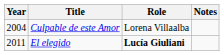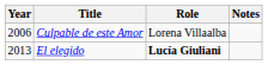 <table class="wikitable sortable">
 <tr>
 <th>Year</th>
 <th>Title</th>
 <th>Role</th>
 <th class="unsortable">Notes</th>
 </tr>
 <tr>
-<td>2004</td>
+<td>2006</td>
 <td><em><a href='#'>Culpable de este Amor</a></em></td>
 <td>Lorena Villaalba</td>
 <td></td>
 </tr>
 <tr>
-<td>2011</td>
+<td>2013</td>
 <td><em><a href='#'>El elegido</a></em></td>
 <td><strong>Lucía Giuliani</strong></td>
 <td></td>
 </tr>
 </table>
